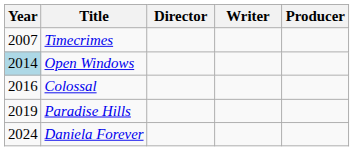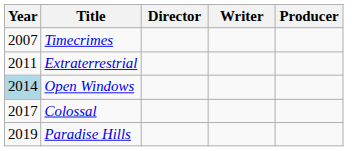 <table class="wikitable">
 <tr>
 <th>Year</th>
 <th>Title</th>
 <th width=65>Director</th>
 <th width=65>Writer</th>
 <th width=65>Producer</th>
 </tr>
 <tr>
 <td>2007</td>
 <td><em><a href='#'>Timecrimes</a></em></td>
 <td></td>
 <td></td>
 <td></td>
 </tr>
 <tr>
+<td>2011</td>
+<td><em><a href='#'>Extraterrestrial</a></em></td>
+<td></td>
+<td></td>
+<td></td>
+</tr>
+<tr>
 <td style="background: lightblue;">2014</td>
 <td><em><a href='#'>Open Windows</a></em></td>
 <td></td>
 <td></td>
 <td></td>
 </tr>
 <tr>
-<td>2016</td>
+<td>2017</td>
 <td><em><a href='#'>Colossal</a></em></td>
 <td></td>
 <td></td>
 <td></td>
 </tr>
 <tr>
 <td>2019</td>
 <td><em><a href='#'>Paradise Hills</a></em></td>
 <td></td>
 <td></td>
 <td></td>
 </tr>
-<tr>
-<td>2024</td>
-<td><em><a href='#'>Daniela Forever</a></em></td>
-<td></td>
-<td></td>
-<td></td>
-</tr>
 </table>
